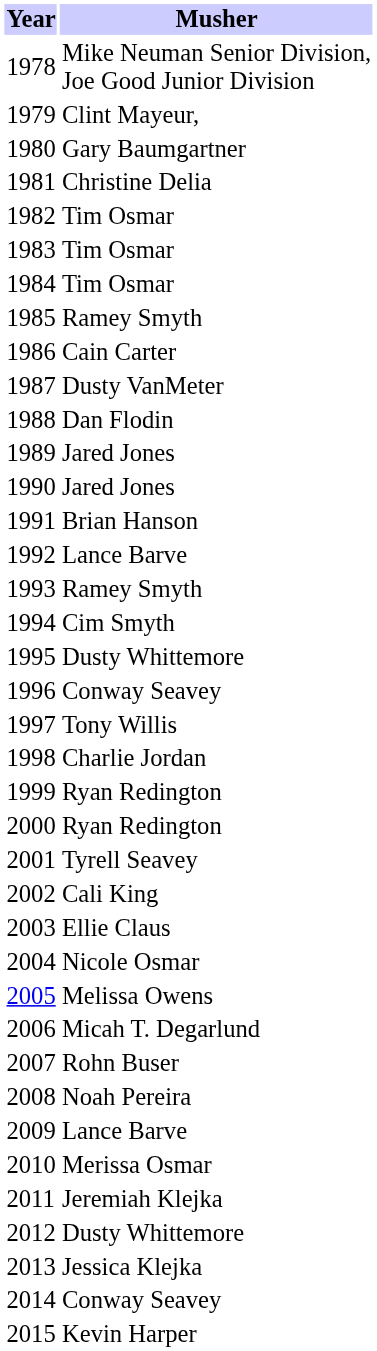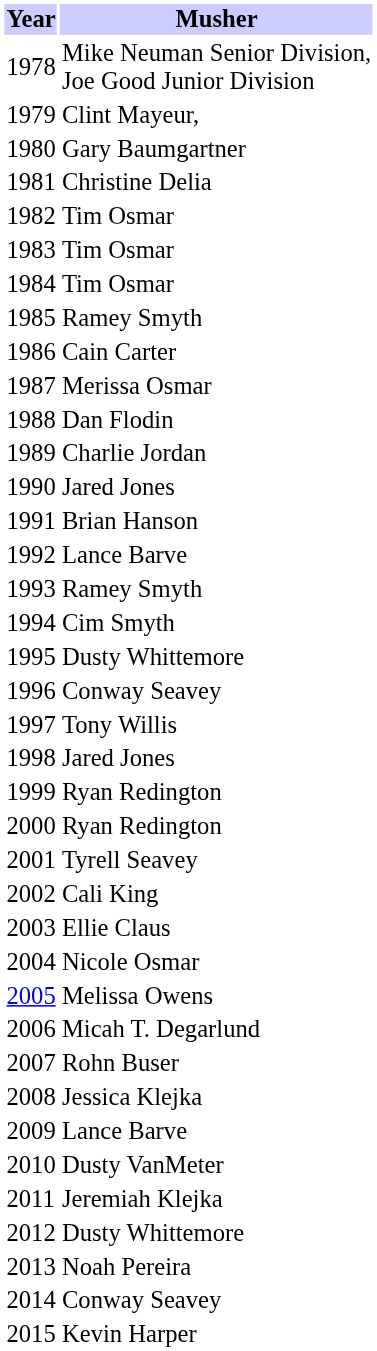 <table align="center" class="toccolours" style="margin: 0 .4em; font-size: 100%">
 <tr>
 <th style="background: #ccf">Year</th>
 <th style="background: #ccf">Musher</th>
 </tr>
 <tr>
 <td>1978</td>
 <td>Mike Neuman Senior Division,<br>Joe Good Junior Division</td>
 </tr>
 <tr>
 <td>1979</td>
 <td>Clint Mayeur,</td>
 </tr>
 <tr>
 <td>1980</td>
 <td>Gary Baumgartner</td>
 </tr>
 <tr>
 <td>1981</td>
 <td>Christine Delia</td>
 </tr>
 <tr>
 <td>1982</td>
 <td>Tim Osmar</td>
 </tr>
 <tr>
 <td>1983</td>
 <td>Tim Osmar</td>
 </tr>
 <tr>
 <td>1984</td>
 <td>Tim Osmar</td>
 </tr>
 <tr>
 <td>1985</td>
 <td>Ramey Smyth</td>
 </tr>
 <tr>
 <td>1986</td>
 <td>Cain Carter</td>
 </tr>
 <tr>
 <td>1987</td>
-<td>Dusty VanMeter</td>
+<td>Merissa Osmar</td>
 </tr>
 <tr>
 <td>1988</td>
 <td>Dan Flodin</td>
 </tr>
 <tr>
 <td>1989</td>
-<td>Jared Jones</td>
+<td>Charlie Jordan</td>
 </tr>
 <tr>
 <td>1990</td>
 <td>Jared Jones</td>
 </tr>
 <tr>
 <td>1991</td>
 <td>Brian Hanson</td>
 </tr>
 <tr>
 <td>1992</td>
 <td>Lance Barve</td>
 </tr>
 <tr>
 <td>1993</td>
 <td>Ramey Smyth</td>
 </tr>
 <tr>
 <td>1994</td>
 <td>Cim Smyth</td>
 </tr>
 <tr>
 <td>1995</td>
 <td>Dusty Whittemore</td>
 </tr>
 <tr>
 <td>1996</td>
 <td>Conway Seavey</td>
 </tr>
 <tr>
 <td>1997</td>
 <td>Tony Willis</td>
 </tr>
 <tr>
 <td>1998</td>
-<td>Charlie Jordan</td>
+<td>Jared Jones</td>
 </tr>
 <tr>
 <td>1999</td>
 <td>Ryan Redington</td>
 </tr>
 <tr>
 <td>2000</td>
 <td>Ryan Redington</td>
 </tr>
 <tr>
 <td>2001</td>
 <td>Tyrell Seavey</td>
 </tr>
 <tr>
 <td>2002</td>
 <td>Cali King</td>
 </tr>
 <tr>
 <td>2003</td>
 <td>Ellie Claus</td>
 </tr>
 <tr>
 <td>2004</td>
 <td>Nicole Osmar</td>
 </tr>
 <tr>
 <td><a href='#'>2005</a></td>
 <td>Melissa Owens</td>
 </tr>
 <tr>
 <td>2006</td>
 <td>Micah T. Degarlund</td>
 </tr>
 <tr>
 <td>2007</td>
 <td>Rohn Buser</td>
 </tr>
 <tr>
 <td>2008</td>
-<td>Noah Pereira</td>
+<td>Jessica Klejka</td>
 </tr>
 <tr>
 <td>2009</td>
 <td>Lance Barve</td>
 </tr>
 <tr>
 <td>2010</td>
-<td>Merissa Osmar</td>
+<td>Dusty VanMeter</td>
 </tr>
 <tr>
 <td>2011</td>
 <td>Jeremiah Klejka</td>
 </tr>
 <tr>
 <td>2012</td>
 <td>Dusty Whittemore</td>
 </tr>
 <tr>
 <td>2013</td>
-<td>Jessica Klejka</td>
+<td>Noah Pereira</td>
 </tr>
 <tr>
 <td>2014</td>
 <td>Conway Seavey</td>
 </tr>
 <tr>
 <td>2015</td>
 <td>Kevin Harper</td>
 </tr>
 </table>
